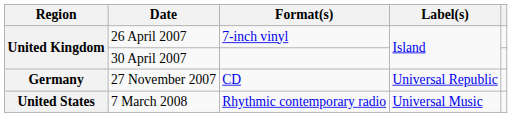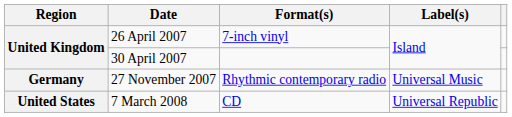 <table class="wikitable plainrowheaders">
 <tr>
 <th scope="col">Region</th>
 <th scope="col">Date</th>
 <th scope="col">Format(s)</th>
 <th scope="col">Label(s)</th>
 <th scope="col"></th>
 </tr>
 <tr>
 <th scope="row" rowspan="2">United Kingdom</th>
 <td>26 April 2007</td>
 <td><a href='#'>7-inch vinyl</a></td>
 <td rowspan="2"><a href='#'>Island</a></td>
 <td></td>
 </tr>
 <tr>
 <td>30 April 2007</td>
 <td></td>
 <td></td>
 </tr>
 <tr>
 <th scope="row">Germany</th>
 <td>27 November 2007</td>
-<td><a href='#'>CD</a></td>
-<td><a href='#'>Universal Republic</a></td>
+<td><a href='#'>Rhythmic contemporary radio</a></td>
+<td><a href='#'>Universal Music</a></td>
 <td></td>
 </tr>
 <tr>
 <th scope="row">United States</th>
 <td>7 March 2008</td>
-<td><a href='#'>Rhythmic contemporary radio</a></td>
-<td><a href='#'>Universal Music</a></td>
+<td><a href='#'>CD</a></td>
+<td><a href='#'>Universal Republic</a></td>
 <td></td>
 </tr>
 </table>
